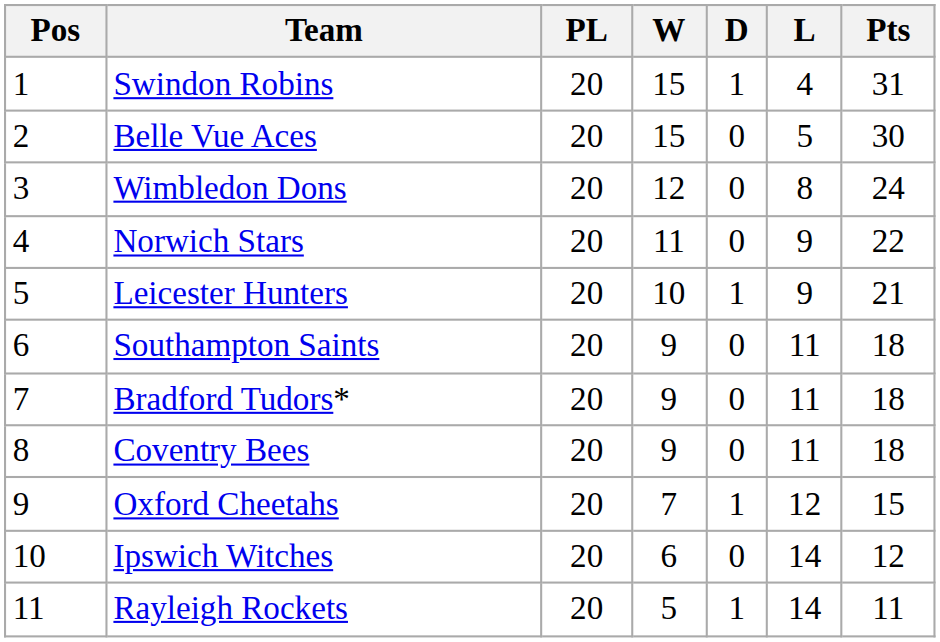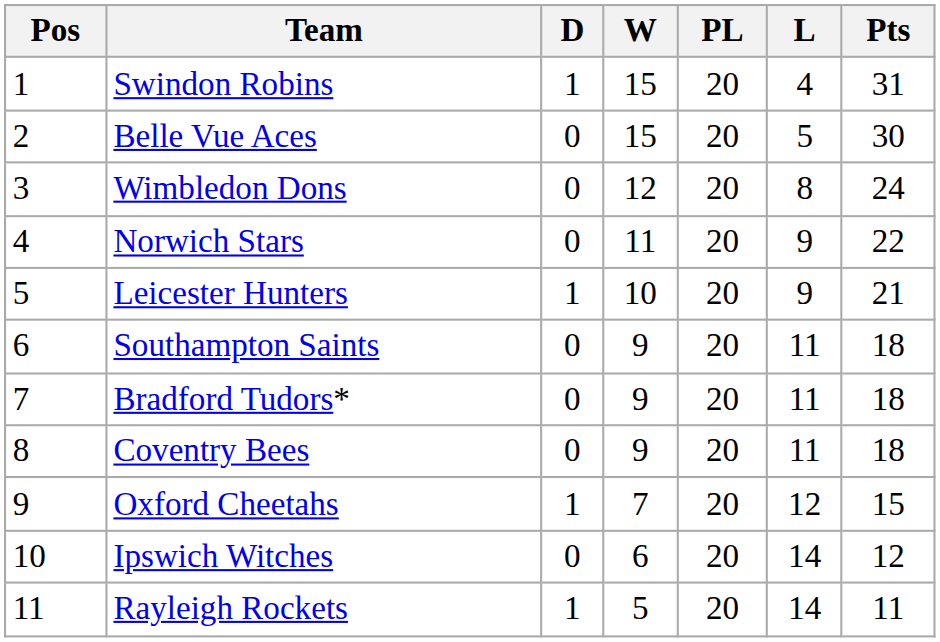 <table class=wikitable width="450" style="background:#FFFFFF;">
 <tr>
 <th>Pos</th>
 <th>Team</th>
+<th>D</th>
+<th>W</th>
 <th>PL</th>
-<th>W</th>
-<th>D</th>
 <th>L</th>
 <th>Pts</th>
 </tr>
 <tr>
 <td>1</td>
 <td><a href='#'>Swindon Robins</a></td>
+<td align="center">1</td>
+<td align="center">15</td>
 <td align="center">20</td>
-<td align="center">15</td>
-<td align="center">1</td>
 <td align="center">4</td>
 <td align="center">31</td>
 </tr>
 <tr>
 <td>2</td>
 <td><a href='#'>Belle Vue Aces</a></td>
+<td align="center">0</td>
+<td align="center">15</td>
 <td align="center">20</td>
-<td align="center">15</td>
-<td align="center">0</td>
 <td align="center">5</td>
 <td align="center">30</td>
 </tr>
 <tr>
 <td>3</td>
 <td><a href='#'>Wimbledon Dons</a></td>
+<td align="center">0</td>
+<td align="center">12</td>
 <td align="center">20</td>
-<td align="center">12</td>
-<td align="center">0</td>
 <td align="center">8</td>
 <td align="center">24</td>
 </tr>
 <tr>
 <td>4</td>
 <td><a href='#'>Norwich Stars</a></td>
+<td align="center">0</td>
+<td align="center">11</td>
 <td align="center">20</td>
-<td align="center">11</td>
-<td align="center">0</td>
 <td align="center">9</td>
 <td align="center">22</td>
 </tr>
 <tr>
 <td>5</td>
 <td><a href='#'>Leicester Hunters</a></td>
+<td align="center">1</td>
+<td align="center">10</td>
 <td align="center">20</td>
-<td align="center">10</td>
-<td align="center">1</td>
 <td align="center">9</td>
 <td align="center">21</td>
 </tr>
 <tr>
 <td>6</td>
 <td><a href='#'>Southampton Saints</a></td>
+<td align="center">0</td>
+<td align="center">9</td>
 <td align="center">20</td>
-<td align="center">9</td>
-<td align="center">0</td>
 <td align="center">11</td>
 <td align="center">18</td>
 </tr>
 <tr>
 <td>7</td>
 <td><a href='#'>Bradford Tudors</a>*</td>
+<td align="center">0</td>
+<td align="center">9</td>
 <td align="center">20</td>
-<td align="center">9</td>
-<td align="center">0</td>
 <td align="center">11</td>
 <td align="center">18</td>
 </tr>
 <tr>
 <td>8</td>
 <td><a href='#'>Coventry Bees</a></td>
+<td align="center">0</td>
+<td align="center">9</td>
 <td align="center">20</td>
-<td align="center">9</td>
-<td align="center">0</td>
 <td align="center">11</td>
 <td align="center">18</td>
 </tr>
 <tr>
 <td>9</td>
 <td><a href='#'>Oxford Cheetahs</a></td>
+<td align="center">1</td>
+<td align="center">7</td>
 <td align="center">20</td>
-<td align="center">7</td>
-<td align="center">1</td>
 <td align="center">12</td>
 <td align="center">15</td>
 </tr>
 <tr>
 <td>10</td>
 <td><a href='#'>Ipswich Witches</a></td>
+<td align="center">0</td>
+<td align="center">6</td>
 <td align="center">20</td>
-<td align="center">6</td>
-<td align="center">0</td>
 <td align="center">14</td>
 <td align="center">12</td>
 </tr>
 <tr>
 <td>11</td>
 <td><a href='#'>Rayleigh Rockets</a></td>
+<td align="center">1</td>
+<td align="center">5</td>
 <td align="center">20</td>
-<td align="center">5</td>
-<td align="center">1</td>
 <td align="center">14</td>
 <td align="center">11</td>
 </tr>
 </table>
